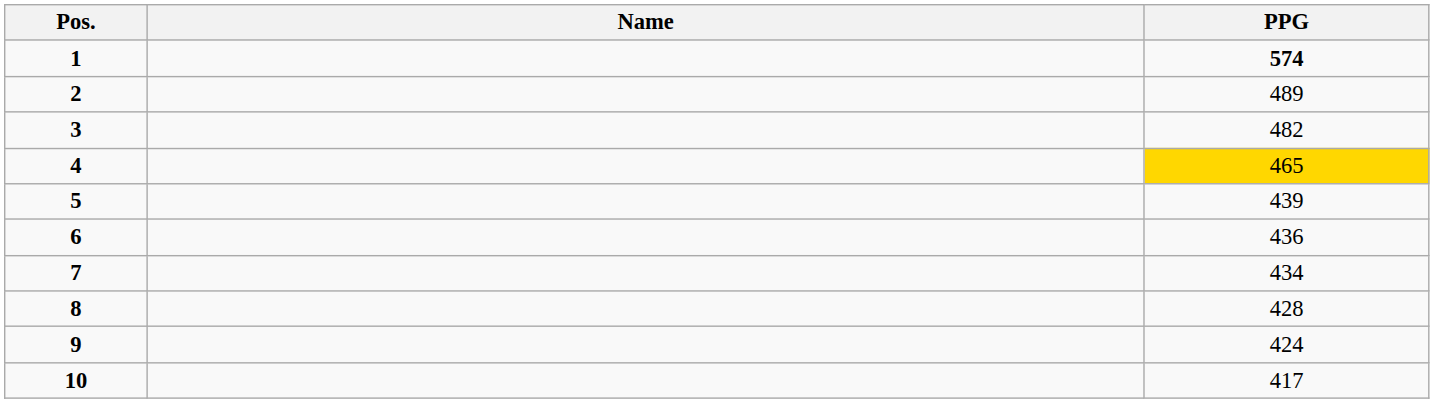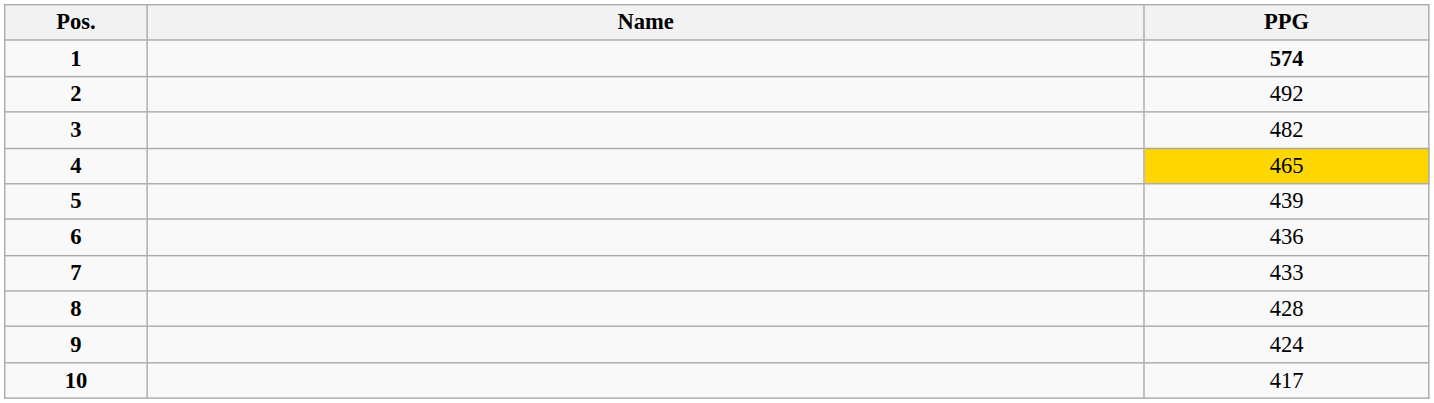 <table class="wikitable" style="width:80%;">
 <tr>
 <th style="width:10%;">Pos.</th>
 <th style="width:70%;">Name</th>
 <th style="width:20%;">PPG</th>
 </tr>
 <tr>
 <td align=center><strong>1</strong></td>
 <td><strong></strong></td>
 <td align=center><strong>574</strong></td>
 </tr>
 <tr>
 <td align=center><strong>2</strong></td>
 <td></td>
-<td align=center>489</td>
+<td align=center>492</td>
 </tr>
 <tr>
 <td align=center><strong>3</strong></td>
 <td></td>
 <td align=center>482</td>
 </tr>
 <tr>
 <td align=center><strong>4</strong></td>
 <td></td>
 <td align=center style="background: gold;">465</td>
 </tr>
 <tr>
 <td align=center><strong>5</strong></td>
 <td></td>
 <td align=center>439</td>
 </tr>
 <tr>
 <td align=center><strong>6</strong></td>
 <td></td>
 <td align=center>436</td>
 </tr>
 <tr>
 <td align=center><strong>7</strong></td>
 <td></td>
-<td align=center>434</td>
+<td align=center>433</td>
 </tr>
 <tr>
 <td align=center><strong>8</strong></td>
 <td></td>
 <td align=center>428</td>
 </tr>
 <tr>
 <td align=center><strong>9</strong></td>
 <td></td>
 <td align=center>424</td>
 </tr>
 <tr>
 <td align=center><strong>10</strong></td>
 <td></td>
 <td align=center>417</td>
 </tr>
 </table>
